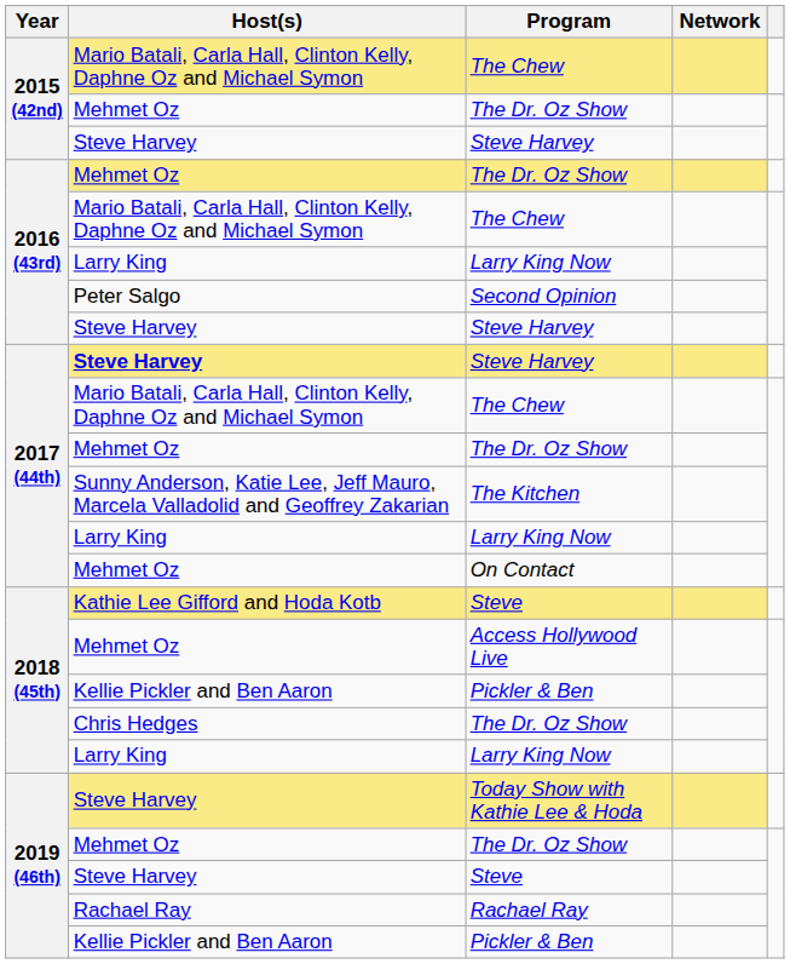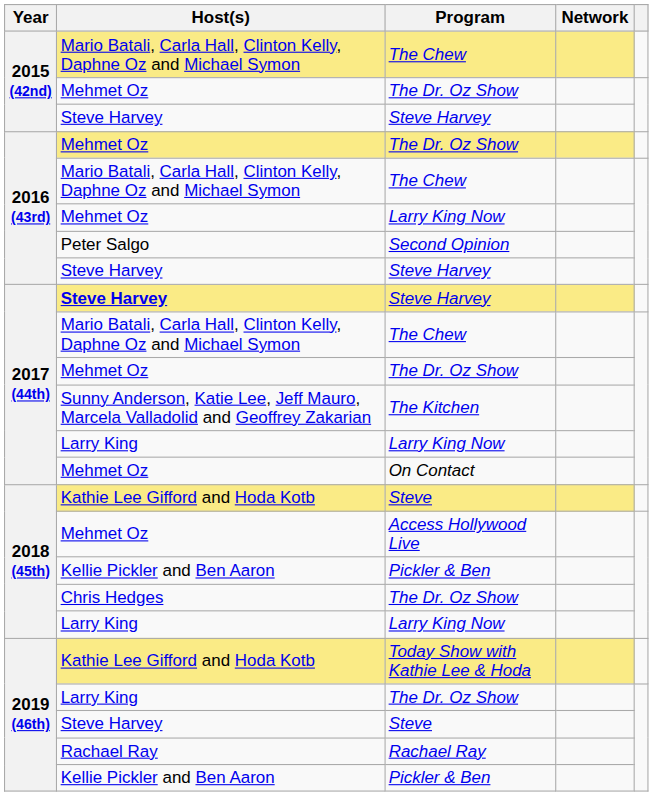 <table class="wikitable">
 <tr style="background:#bebebe;">
 <th style="width:5%;">Year</th>
 <th style="width:48%;">Host(s)</th>
 <th style="width:25%;">Program</th>
 <th style="width:10%;">Network</th>
 <th scope="col" style="width:2%;" class="unsortable"></th>
 </tr>
 <tr>
 <th scope="row" rowspan="3" style="text-align:center">2015 <br><small><a href='#'>(42nd)</a></small></th>
 <td style="background:#FAEB86"><a href='#'>Mario Batali</a>, <a href='#'>Carla Hall</a>, <a href='#'>Clinton Kelly</a>, <a href='#'>Daphne Oz</a> and <a href='#'>Michael Symon</a> </td>
 <td style="background:#FAEB86"><em><a href='#'>The Chew</a></em></td>
 <td style="background:#FAEB86"></td>
 <td></td>
 </tr>
 <tr>
 <td><a href='#'>Mehmet Oz</a></td>
 <td><em><a href='#'>The Dr. Oz Show</a></em></td>
 <td></td>
 <td rowspan="2"></td>
 </tr>
 <tr>
 <td><a href='#'>Steve Harvey</a></td>
 <td><em><a href='#'>Steve Harvey</a></em></td>
 <td></td>
 </tr>
 <tr>
 <th scope="row" rowspan=5 style="text-align:center">2016 <br><small><a href='#'>(43rd)</a></small></th>
 <td style="background:#FAEB86"><a href='#'>Mehmet Oz</a> </td>
 <td style="background:#FAEB86"><em><a href='#'>The Dr. Oz Show</a></em></td>
 <td style="background:#FAEB86"></td>
 <td></td>
 </tr>
 <tr>
 <td><a href='#'>Mario Batali</a>, <a href='#'>Carla Hall</a>, <a href='#'>Clinton Kelly</a>, <a href='#'>Daphne Oz</a> and <a href='#'>Michael Symon</a></td>
 <td><em><a href='#'>The Chew</a></em></td>
 <td></td>
 <td rowspan=4></td>
 </tr>
 <tr>
-<td><a href='#'>Larry King</a></td>
+<td><a href='#'>Mehmet Oz</a></td>
 <td><em><a href='#'>Larry King Now</a></em></td>
 <td></td>
 </tr>
 <tr>
 <td>Peter Salgo</td>
 <td><em><a href='#'>Second Opinion</a></em></td>
 <td></td>
 </tr>
 <tr>
 <td><a href='#'>Steve Harvey</a></td>
 <td><em><a href='#'>Steve Harvey</a></em></td>
 <td></td>
 </tr>
 <tr>
 <th scope="row" rowspan=6 style="text-align:center">2017 <br><small><a href='#'>(44th)</a></small></th>
 <td style="background:#FAEB86"><strong><a href='#'>Steve Harvey</a>  </strong></td>
 <td style="background:#FAEB86"><em><a href='#'>Steve Harvey</a></em></td>
 <td style="background:#FAEB86"></td>
 <td></td>
 </tr>
 <tr>
 <td><a href='#'>Mario Batali</a>, <a href='#'>Carla Hall</a>, <a href='#'>Clinton Kelly</a>, <a href='#'>Daphne Oz</a> and <a href='#'>Michael Symon</a></td>
 <td><em><a href='#'>The Chew</a></em></td>
 <td></td>
 <td rowspan=5></td>
 </tr>
 <tr>
 <td><a href='#'>Mehmet Oz</a></td>
 <td><em><a href='#'>The Dr. Oz Show</a></em></td>
 <td></td>
 </tr>
 <tr>
 <td><a href='#'>Sunny Anderson</a>, <a href='#'>Katie Lee</a>, <a href='#'>Jeff Mauro</a>, <a href='#'>Marcela Valladolid</a> and <a href='#'>Geoffrey Zakarian</a></td>
 <td><em><a href='#'>The Kitchen</a></em></td>
 <td></td>
 </tr>
 <tr>
 <td><a href='#'>Larry King</a></td>
 <td><em><a href='#'>Larry King Now</a></em></td>
 <td></td>
 </tr>
 <tr>
 <td><a href='#'>Mehmet Oz</a></td>
 <td><em>On Contact</em></td>
 <td></td>
 </tr>
 <tr>
 <th scope="row" rowspan=5 style="text-align:center">2018 <br><small><a href='#'>(45th)</a></small></th>
 <td style="background:#FAEB86"><a href='#'>Kathie Lee Gifford</a> and <a href='#'>Hoda Kotb</a>  </td>
 <td style="background:#FAEB86"><em><a href='#'>Steve</a></em></td>
 <td style="background:#FAEB86"></td>
 <td></td>
 </tr>
 <tr>
 <td><a href='#'>Mehmet Oz</a></td>
 <td><em><a href='#'>Access Hollywood Live</a></em></td>
 <td></td>
 <td rowspan=4></td>
 </tr>
 <tr>
 <td><a href='#'>Kellie Pickler</a> and <a href='#'>Ben Aaron</a></td>
 <td><em><a href='#'>Pickler & Ben</a></em></td>
 <td></td>
 </tr>
 <tr>
 <td><a href='#'>Chris Hedges</a></td>
 <td><em><a href='#'>The Dr. Oz Show</a></em></td>
 <td></td>
 </tr>
 <tr>
 <td><a href='#'>Larry King</a></td>
 <td><em><a href='#'>Larry King Now</a></em></td>
 <td></td>
 </tr>
 <tr>
 <th scope="row" rowspan=5 style="text-align:center">2019 <br><small><a href='#'>(46th)</a></small></th>
-<td style="background:#FAEB86"><a href='#'>Steve Harvey</a>  </td>
+<td style="background:#FAEB86"><a href='#'>Kathie Lee Gifford</a> and <a href='#'>Hoda Kotb</a>  </td>
 <td style="background:#FAEB86"><em><a href='#'>Today Show with Kathie Lee & Hoda</a></em></td>
 <td style="background:#FAEB86"></td>
 <td></td>
 </tr>
 <tr>
-<td><a href='#'>Mehmet Oz</a></td>
+<td><a href='#'>Larry King</a></td>
 <td><em><a href='#'>The Dr. Oz Show</a></em></td>
 <td></td>
 <td rowspan=5></td>
 </tr>
 <tr>
 <td><a href='#'>Steve Harvey</a></td>
 <td><em><a href='#'>Steve</a></em></td>
 <td></td>
 </tr>
 <tr>
 <td><a href='#'>Rachael Ray</a></td>
 <td><em><a href='#'>Rachael Ray</a></em></td>
 <td></td>
 </tr>
 <tr>
 <td><a href='#'>Kellie Pickler</a> and <a href='#'>Ben Aaron</a></td>
 <td><em><a href='#'>Pickler & Ben</a></em></td>
 <td></td>
 </tr>
 </table>
